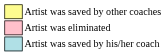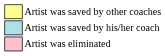 <table class="toccolours" style="font-size: 90%; white-space: nowrap;">
 <tr>
 <td style="background:#fdfc8f; border:1px solid black;">      </td>
 <td>Artist was saved by other coaches</td>
 </tr>
 <tr>
+<td style="background:#b0e0e6; border:1px solid black;">      </td>
+<td>Artist was saved by his/her coach</td>
+</tr>
+<tr>
 <td style="background:pink; border:1px solid black;">      </td>
 <td>Artist was eliminated</td>
 </tr>
-<tr>
-<td style="background:#b0e0e6; border:1px solid black;">      </td>
-<td>Artist was saved by his/her coach</td>
-</tr>
 </table>
